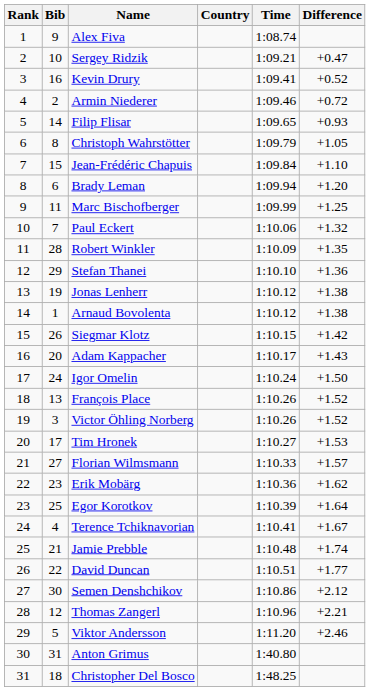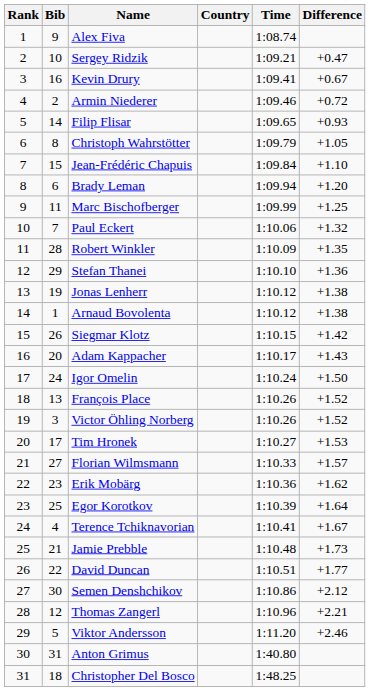 <table class="wikitable sortable" style="text-align:center">
 <tr>
 <th>Rank</th>
 <th>Bib</th>
 <th>Name</th>
 <th>Country</th>
 <th>Time</th>
 <th>Difference</th>
 </tr>
 <tr>
 <td>1</td>
 <td>9</td>
 <td align="left"><a href='#'>Alex Fiva</a></td>
 <td align="left"></td>
 <td>1:08.74</td>
 <td></td>
 </tr>
 <tr>
 <td>2</td>
 <td>10</td>
 <td align="left"><a href='#'>Sergey Ridzik</a></td>
 <td align="left"></td>
 <td>1:09.21</td>
 <td>+0.47</td>
 </tr>
 <tr>
 <td>3</td>
 <td>16</td>
 <td align="left"><a href='#'>Kevin Drury</a></td>
 <td align="left"></td>
 <td>1:09.41</td>
-<td>+0.52</td>
+<td>+0.67</td>
 </tr>
 <tr>
 <td>4</td>
 <td>2</td>
 <td align="left"><a href='#'>Armin Niederer</a></td>
 <td align="left"></td>
 <td>1:09.46</td>
 <td>+0.72</td>
 </tr>
 <tr>
 <td>5</td>
 <td>14</td>
 <td align="left"><a href='#'>Filip Flisar</a></td>
 <td align="left"></td>
 <td>1:09.65</td>
 <td>+0.93</td>
 </tr>
 <tr>
 <td>6</td>
 <td>8</td>
 <td align="left"><a href='#'>Christoph Wahrstötter</a></td>
 <td align="left"></td>
 <td>1:09.79</td>
 <td>+1.05</td>
 </tr>
 <tr>
 <td>7</td>
 <td>15</td>
 <td align="left"><a href='#'>Jean-Frédéric Chapuis</a></td>
 <td align="left"></td>
 <td>1:09.84</td>
 <td>+1.10</td>
 </tr>
 <tr>
 <td>8</td>
 <td>6</td>
 <td align="left"><a href='#'>Brady Leman</a></td>
 <td align="left"></td>
 <td>1:09.94</td>
 <td>+1.20</td>
 </tr>
 <tr>
 <td>9</td>
 <td>11</td>
 <td align="left"><a href='#'>Marc Bischofberger</a></td>
 <td align="left"></td>
 <td>1:09.99</td>
 <td>+1.25</td>
 </tr>
 <tr>
 <td>10</td>
 <td>7</td>
 <td align="left"><a href='#'>Paul Eckert</a></td>
 <td align="left"></td>
 <td>1:10.06</td>
 <td>+1.32</td>
 </tr>
 <tr>
 <td>11</td>
 <td>28</td>
 <td align="left"><a href='#'>Robert Winkler</a></td>
 <td align="left"></td>
 <td>1:10.09</td>
 <td>+1.35</td>
 </tr>
 <tr>
 <td>12</td>
 <td>29</td>
 <td align="left"><a href='#'>Stefan Thanei</a></td>
 <td align="left"></td>
 <td>1:10.10</td>
 <td>+1.36</td>
 </tr>
 <tr>
 <td>13</td>
 <td>19</td>
 <td align="left"><a href='#'>Jonas Lenherr</a></td>
 <td align="left"></td>
 <td>1:10.12</td>
 <td>+1.38</td>
 </tr>
 <tr>
 <td>14</td>
 <td>1</td>
 <td align="left"><a href='#'>Arnaud Bovolenta</a></td>
 <td align="left"></td>
 <td>1:10.12</td>
 <td>+1.38</td>
 </tr>
 <tr>
 <td>15</td>
 <td>26</td>
 <td align="left"><a href='#'>Siegmar Klotz</a></td>
 <td align="left"></td>
 <td>1:10.15</td>
 <td>+1.42</td>
 </tr>
 <tr>
 <td>16</td>
 <td>20</td>
 <td align="left"><a href='#'>Adam Kappacher</a></td>
 <td align="left"></td>
 <td>1:10.17</td>
 <td>+1.43</td>
 </tr>
 <tr>
 <td>17</td>
 <td>24</td>
 <td align="left"><a href='#'>Igor Omelin</a></td>
 <td align="left"></td>
 <td>1:10.24</td>
 <td>+1.50</td>
 </tr>
 <tr>
 <td>18</td>
 <td>13</td>
 <td align="left"><a href='#'>François Place</a></td>
 <td align="left"></td>
 <td>1:10.26</td>
 <td>+1.52</td>
 </tr>
 <tr>
 <td>19</td>
 <td>3</td>
 <td align="left"><a href='#'>Victor Öhling Norberg</a></td>
 <td align="left"></td>
 <td>1:10.26</td>
 <td>+1.52</td>
 </tr>
 <tr>
 <td>20</td>
 <td>17</td>
 <td align="left"><a href='#'>Tim Hronek</a></td>
 <td align="left"></td>
 <td>1:10.27</td>
 <td>+1.53</td>
 </tr>
 <tr>
 <td>21</td>
 <td>27</td>
 <td align="left"><a href='#'>Florian Wilmsmann</a></td>
 <td align="left"></td>
 <td>1:10.33</td>
 <td>+1.57</td>
 </tr>
 <tr>
 <td>22</td>
 <td>23</td>
 <td align="left"><a href='#'>Erik Mobärg</a></td>
 <td align="left"></td>
 <td>1:10.36</td>
 <td>+1.62</td>
 </tr>
 <tr>
 <td>23</td>
 <td>25</td>
 <td align="left"><a href='#'>Egor Korotkov</a></td>
 <td align="left"></td>
 <td>1:10.39</td>
 <td>+1.64</td>
 </tr>
 <tr>
 <td>24</td>
 <td>4</td>
 <td align="left"><a href='#'>Terence Tchiknavorian</a></td>
 <td align="left"></td>
 <td>1:10.41</td>
 <td>+1.67</td>
 </tr>
 <tr>
 <td>25</td>
 <td>21</td>
 <td align="left"><a href='#'>Jamie Prebble</a></td>
 <td align="left"></td>
 <td>1:10.48</td>
-<td>+1.74</td>
+<td>+1.73</td>
 </tr>
 <tr>
 <td>26</td>
 <td>22</td>
 <td align="left"><a href='#'>David Duncan</a></td>
 <td align="left"></td>
 <td>1:10.51</td>
 <td>+1.77</td>
 </tr>
 <tr>
 <td>27</td>
 <td>30</td>
 <td align="left"><a href='#'>Semen Denshchikov</a></td>
 <td align="left"></td>
 <td>1:10.86</td>
 <td>+2.12</td>
 </tr>
 <tr>
 <td>28</td>
 <td>12</td>
 <td align="left"><a href='#'>Thomas Zangerl</a></td>
 <td align="left"></td>
 <td>1:10.96</td>
 <td>+2.21</td>
 </tr>
 <tr>
 <td>29</td>
 <td>5</td>
 <td align="left"><a href='#'>Viktor Andersson</a></td>
 <td align="left"></td>
 <td>1:11.20</td>
 <td>+2.46</td>
 </tr>
 <tr>
 <td>30</td>
 <td>31</td>
 <td align="left"><a href='#'>Anton Grimus</a></td>
 <td align="left"></td>
 <td>1:40.80</td>
 <td></td>
 </tr>
 <tr>
 <td>31</td>
 <td>18</td>
 <td align="left"><a href='#'>Christopher Del Bosco</a></td>
 <td align="left"></td>
 <td>1:48.25</td>
 <td></td>
 </tr>
 </table>
